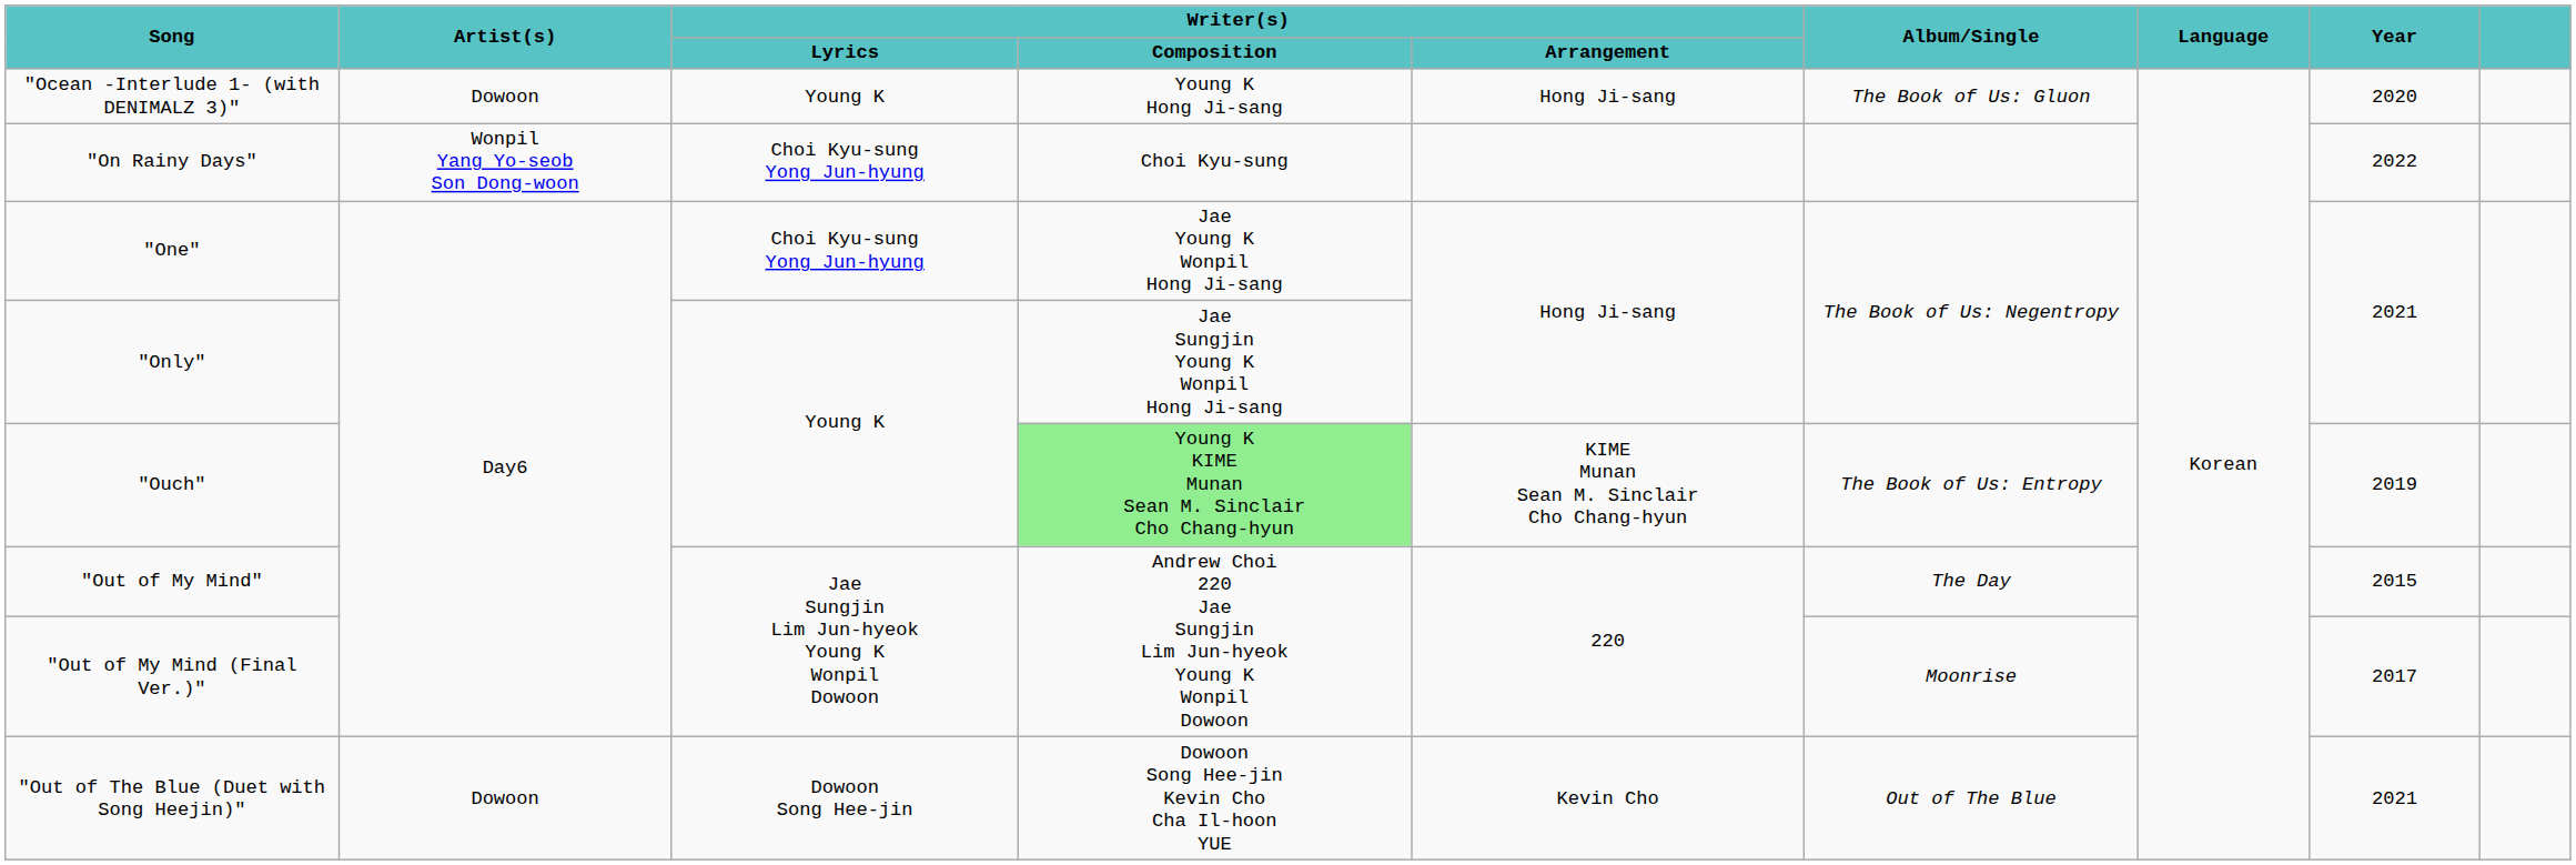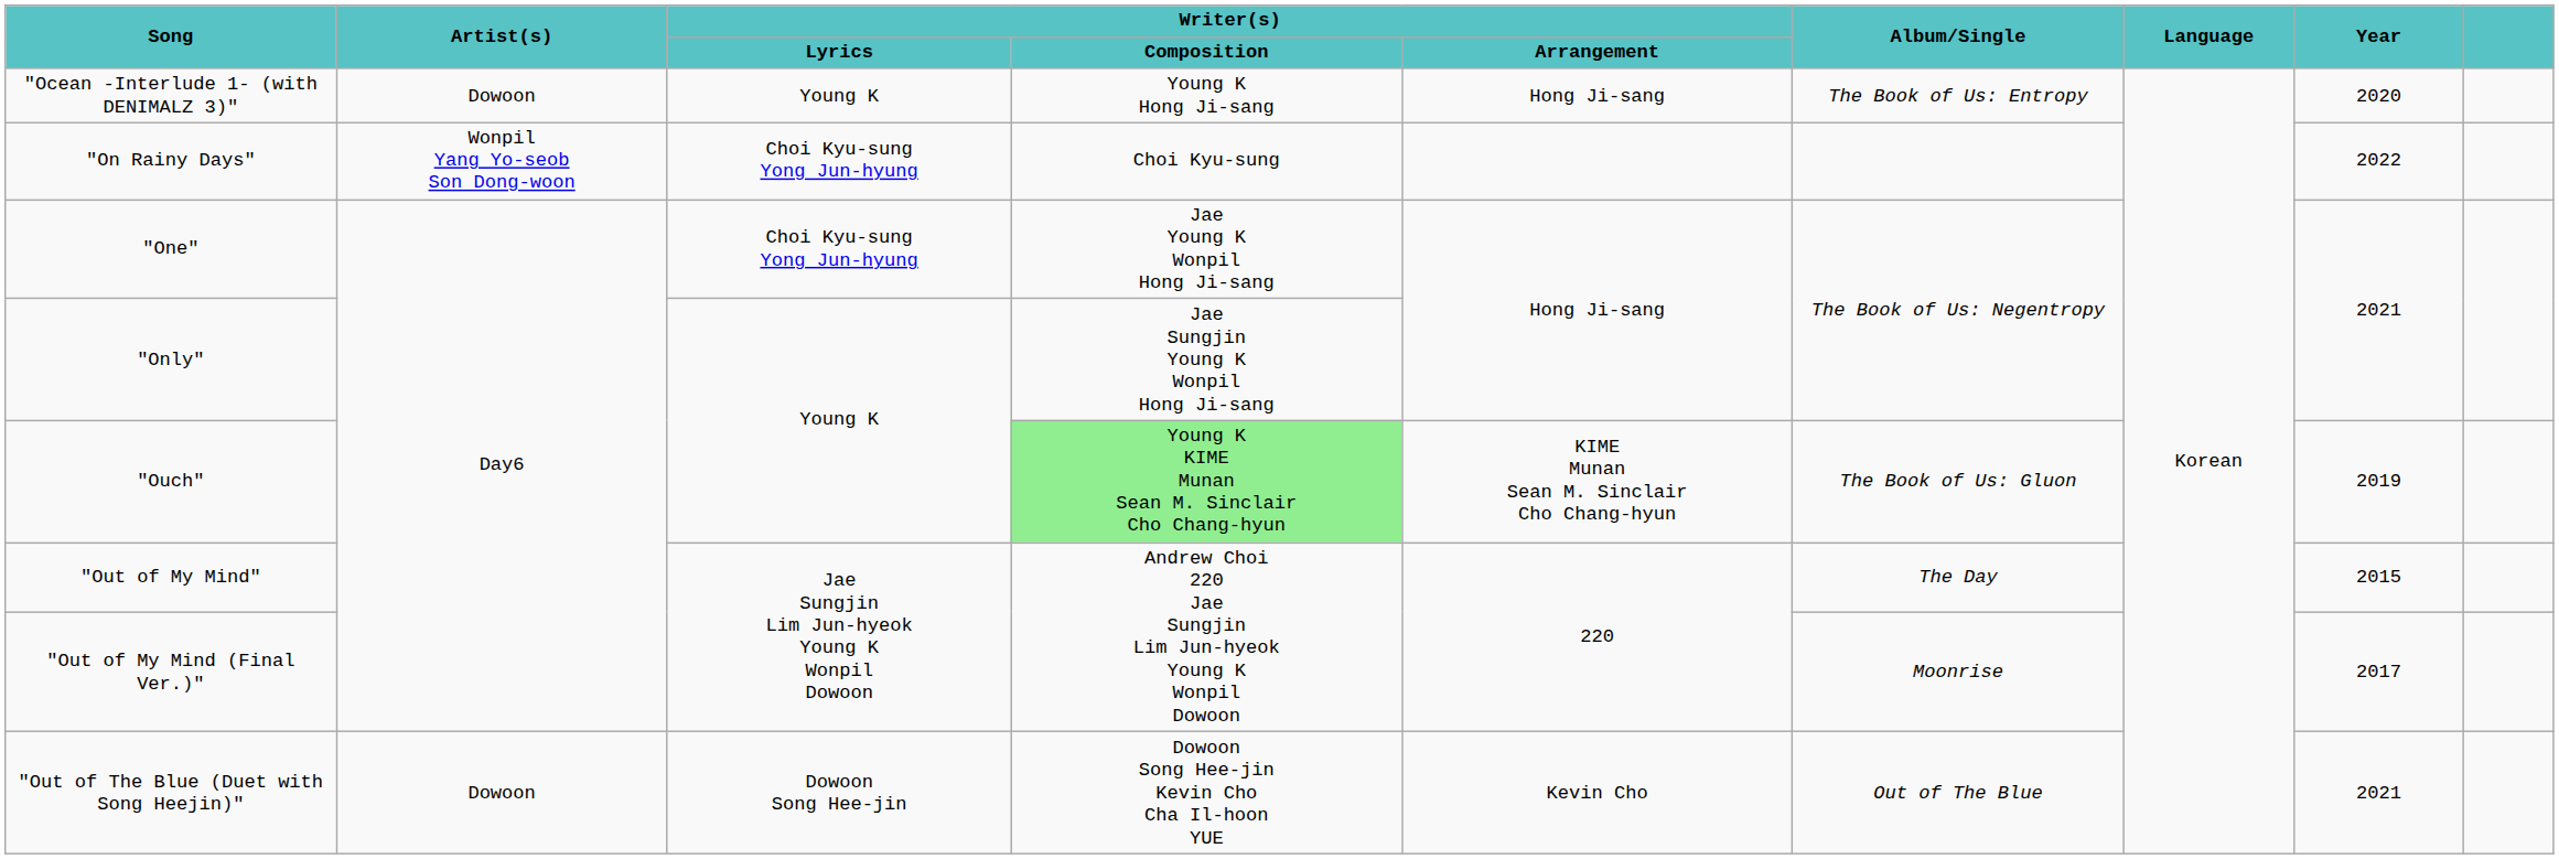 <table class="wikitable" style="margin:0.5em auto; clear:both; font-size:.9em; text-align:center; width:100%">
 <tr>
 <th rowspan=2 style="width:200px; background:#57c3c5;">Song</th>
 <th rowspan=2 style="width:200px; background:#57c3c5;">Artist(s)</th>
 <th colspan=3 style="width:700px; background:#57c3c5;">Writer(s)</th>
 <th rowspan=2 style="width:200px; background:#57c3c5;">Album/Single</th>
 <th rowspan=2 style="width:100px; background:#57c3c5;">Language</th>
 <th rowspan=2 style="width:100px; background:#57c3c5;">Year</th>
 <th rowspan=2 style="width:50px;  background:#57c3c5;"></th>
 </tr>
 <tr>
 <th style="background:#57c3c5">Lyrics</th>
 <th style="background:#57c3c5">Composition</th>
 <th style="background:#57c3c5">Arrangement</th>
 </tr>
 <tr>
 <td>"Ocean -Interlude 1- (with DENIMALZ 3)"</td>
 <td>Dowoon</td>
 <td>Young K</td>
 <td>Young K<br>Hong Ji-sang</td>
 <td>Hong Ji-sang</td>
-<td><em>The Book of Us: Gluon</em></td>
+<td><em>The Book of Us: Entropy</em></td>
 <td rowspan=8>Korean</td>
 <td>2020</td>
 <td></td>
 </tr>
 <tr>
 <td>"On Rainy Days"<br></td>
 <td>Wonpil<br><a href='#'>Yang Yo-seob</a><br><a href='#'>Son Dong-woon</a></td>
 <td>Choi Kyu-sung<br><a href='#'>Yong Jun-hyung</a></td>
 <td>Choi Kyu-sung</td>
 <td></td>
 <td></td>
 <td>2022</td>
 <td></td>
 </tr>
 <tr>
 <td>"One"<br></td>
 <td rowspan=5>Day6</td>
 <td>Choi Kyu-sung<br><a href='#'>Yong Jun-hyung</a></td>
 <td>Jae<br>Young K<br>Wonpil<br>Hong Ji-sang</td>
 <td rowspan=2>Hong Ji-sang</td>
 <td rowspan=2><em>The Book of Us: Negentropy</em></td>
 <td rowspan=2>2021</td>
 <td rowspan=2></td>
 </tr>
 <tr>
 <td>"Only"<br></td>
 <td rowspan=2>Young K</td>
 <td>Jae<br>Sungjin<br>Young K<br>Wonpil<br>Hong Ji-sang</td>
 </tr>
 <tr>
 <td>"Ouch"<br></td>
 <td style="background: lightgreen;">Young K<br>KIME<br>Munan<br>Sean M. Sinclair<br>Cho Chang-hyun</td>
 <td>KIME<br>Munan<br>Sean M. Sinclair<br>Cho Chang-hyun</td>
-<td><em>The Book of Us: Entropy</em></td>
+<td><em>The Book of Us: Gluon</em></td>
 <td>2019</td>
 <td></td>
 </tr>
 <tr>
 <td>"Out of My Mind"<br></td>
 <td rowspan=2>Jae<br>Sungjin<br>Lim Jun-hyeok<br>Young K<br>Wonpil<br>Dowoon</td>
 <td rowspan=2>Andrew Choi<br>220<br>Jae<br>Sungjin<br>Lim Jun-hyeok<br>Young K<br>Wonpil<br>Dowoon</td>
 <td rowspan=2>220</td>
 <td><em>The Day</em></td>
 <td>2015</td>
 <td></td>
 </tr>
 <tr>
 <td>"Out of My Mind (Final Ver.)"<br></td>
 <td><em>Moonrise</em></td>
 <td>2017</td>
 <td></td>
 </tr>
 <tr>
 <td>"Out of The Blue (Duet with Song Heejin)"<br></td>
 <td>Dowoon</td>
 <td>Dowoon<br>Song Hee-jin</td>
 <td>Dowoon<br>Song Hee-jin<br>Kevin Cho<br>Cha Il-hoon<br>YUE</td>
 <td>Kevin Cho</td>
 <td><em>Out of The Blue</em></td>
 <td>2021</td>
 <td></td>
 </tr>
 </table>
